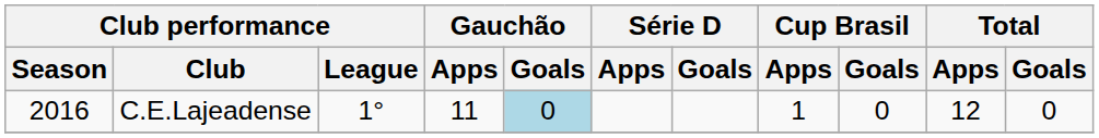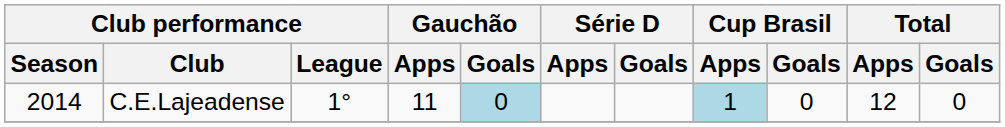 <table class="wikitable" style="text-align:center">
 <tr>
 <th colspan=3>Club performance</th>
 <th colspan=2>Gauchão</th>
 <th colspan=2>Série D</th>
 <th colspan=2>Cup Brasil</th>
 <th colspan=2>Total</th>
 </tr>
 <tr>
 <th>Season</th>
 <th>Club</th>
 <th>League</th>
 <th>Apps</th>
 <th>Goals</th>
 <th>Apps</th>
 <th>Goals</th>
 <th>Apps</th>
 <th>Goals</th>
 <th>Apps</th>
 <th>Goals</th>
 </tr>
 <tr>
-<td>2016</td>
+<td>2014</td>
 <td>C.E.Lajeadense</td>
 <td>1°</td>
 <td>11</td>
 <td style="background: lightblue;">0</td>
 <td></td>
 <td></td>
-<td>1</td>
+<td style="background: lightblue;">1</td>
 <td>0</td>
 <td>12</td>
 <td>0</td>
 </tr>
 <tr>
 </tr>
 </table>
